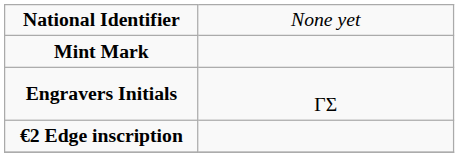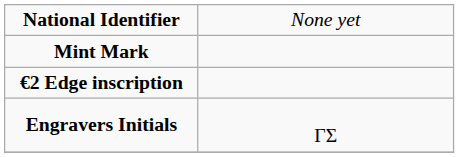 <table class="wikitable sortable mw-collapsible" style="text-align: center;">
 <tr>
 <td width=150px><strong>National Identifier</strong></td>
 <td width=200px><em>None yet</em></td>
 </tr>
 <tr>
 <td><strong>Mint Mark</strong></td>
 <td></td>
 </tr>
 <tr>
+<td><strong>€2 Edge inscription</strong></td>
+<td> </td>
+</tr>
+<tr>
 <td><strong>Engravers Initials</strong></td>
 <td> <br> ΓΣ</td>
 </tr>
 <tr>
-<td><strong>€2 Edge inscription</strong></td>
-<td> </td>
-</tr>
-<tr>
 </tr>
 </table>
